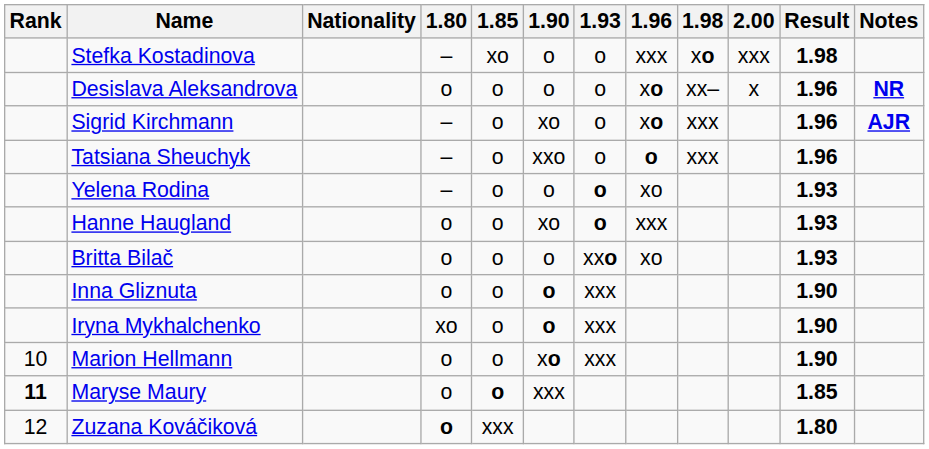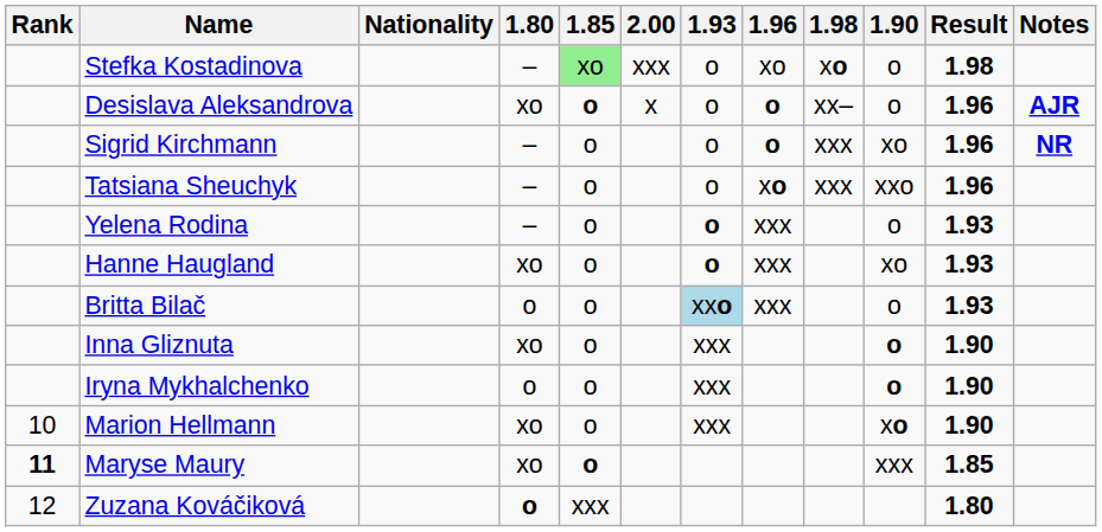 <table class="wikitable sortable" style="text-align:center">
 <tr>
 <th>Rank</th>
 <th>Name</th>
 <th>Nationality</th>
 <th>1.80</th>
 <th>1.85</th>
-<th>1.90</th>
+<th>2.00</th>
 <th>1.93</th>
 <th>1.96</th>
 <th>1.98</th>
-<th>2.00</th>
+<th>1.90</th>
 <th>Result</th>
 <th>Notes</th>
 </tr>
 <tr>
 <td></td>
 <td align="left"><a href='#'>Stefka Kostadinova</a></td>
 <td align=left></td>
 <td>–</td>
+<td style="background: lightgreen;">xo</td>
+<td>xxx</td>
+<td>o</td>
 <td>xo</td>
+<td>x<strong>o</strong></td>
 <td>o</td>
-<td>o</td>
-<td>xxx</td>
-<td>x<strong>o</strong></td>
-<td>xxx</td>
 <td><strong>1.98</strong></td>
 <td></td>
 </tr>
 <tr>
 <td></td>
 <td align="left"><a href='#'>Desislava Aleksandrova</a></td>
 <td align=left></td>
+<td>xo</td>
+<td><strong>o</strong></td>
+<td>x</td>
 <td>o</td>
+<td><strong>o</strong></td>
+<td>xx–</td>
 <td>o</td>
-<td>o</td>
-<td>o</td>
-<td>x<strong>o</strong></td>
-<td>xx–</td>
-<td>x</td>
 <td><strong>1.96</strong></td>
-<td><strong><a href='#'>NR</a></strong></td>
+<td><strong><a href='#'>AJR</a></strong></td>
 </tr>
 <tr>
 <td></td>
 <td align="left"><a href='#'>Sigrid Kirchmann</a></td>
 <td align=left></td>
 <td>–</td>
 <td>o</td>
+<td></td>
+<td>o</td>
+<td><strong>o</strong></td>
+<td>xxx</td>
 <td>xo</td>
-<td>o</td>
-<td>x<strong>o</strong></td>
-<td>xxx</td>
-<td></td>
 <td><strong>1.96</strong></td>
-<td><strong><a href='#'>AJR</a></strong></td>
+<td><strong><a href='#'>NR</a></strong></td>
 </tr>
 <tr>
 <td></td>
 <td align="left"><a href='#'>Tatsiana Sheuchyk</a></td>
 <td align=left></td>
 <td>–</td>
 <td>o</td>
+<td></td>
+<td>o</td>
+<td>x<strong>o</strong></td>
+<td>xxx</td>
 <td>xxo</td>
-<td>o</td>
-<td><strong>o</strong></td>
-<td>xxx</td>
-<td></td>
 <td><strong>1.96</strong></td>
 <td></td>
 </tr>
 <tr>
 <td></td>
 <td align="left"><a href='#'>Yelena Rodina</a></td>
 <td align=left></td>
 <td>–</td>
 <td>o</td>
+<td></td>
+<td><strong>o</strong></td>
+<td>xxx</td>
+<td></td>
 <td>o</td>
-<td><strong>o</strong></td>
-<td>xo</td>
-<td></td>
-<td></td>
 <td><strong>1.93</strong></td>
 <td></td>
 </tr>
 <tr>
 <td></td>
 <td align="left"><a href='#'>Hanne Haugland</a></td>
 <td align=left></td>
+<td>xo</td>
 <td>o</td>
-<td>o</td>
-<td>xo</td>
+<td></td>
 <td><strong>o</strong></td>
 <td>xxx</td>
 <td></td>
-<td></td>
+<td>xo</td>
 <td><strong>1.93</strong></td>
 <td></td>
 </tr>
 <tr>
 <td></td>
 <td align="left"><a href='#'>Britta Bilač</a></td>
 <td align=left></td>
 <td>o</td>
 <td>o</td>
+<td></td>
+<td style="background: lightblue;">xx<strong>o</strong></td>
+<td>xxx</td>
+<td></td>
 <td>o</td>
-<td>xx<strong>o</strong></td>
-<td>xo</td>
-<td></td>
-<td></td>
 <td><strong>1.93</strong></td>
 <td></td>
 </tr>
 <tr>
 <td></td>
 <td align="left"><a href='#'>Inna Gliznuta</a></td>
 <td align=left></td>
+<td>xo</td>
 <td>o</td>
-<td>o</td>
-<td><strong>o</strong></td>
+<td></td>
 <td>xxx</td>
 <td></td>
 <td></td>
-<td></td>
+<td><strong>o</strong></td>
 <td><strong>1.90</strong></td>
 <td></td>
 </tr>
 <tr>
 <td></td>
 <td align="left"><a href='#'>Iryna Mykhalchenko</a></td>
 <td align=left></td>
-<td>xo</td>
 <td>o</td>
-<td><strong>o</strong></td>
+<td>o</td>
+<td></td>
 <td>xxx</td>
 <td></td>
 <td></td>
-<td></td>
+<td><strong>o</strong></td>
 <td><strong>1.90</strong></td>
 <td></td>
 </tr>
 <tr>
 <td>10</td>
 <td align="left"><a href='#'>Marion Hellmann</a></td>
 <td align=left></td>
+<td>xo</td>
 <td>o</td>
-<td>o</td>
-<td>x<strong>o</strong></td>
+<td></td>
 <td>xxx</td>
 <td></td>
 <td></td>
-<td></td>
+<td>x<strong>o</strong></td>
 <td><strong>1.90</strong></td>
 <td></td>
 </tr>
 <tr>
 <td><strong>11</strong></td>
 <td align="left"><a href='#'>Maryse Maury</a></td>
 <td align=left></td>
-<td>o</td>
+<td>xo</td>
 <td><strong>o</strong></td>
-<td>xxx</td>
 <td></td>
 <td></td>
 <td></td>
 <td></td>
+<td>xxx</td>
 <td><strong>1.85</strong></td>
 <td></td>
 </tr>
 <tr>
 <td>12</td>
 <td align="left"><a href='#'>Zuzana Kováčiková</a></td>
 <td align=left></td>
 <td><strong>o</strong></td>
 <td>xxx</td>
 <td></td>
 <td></td>
 <td></td>
 <td></td>
 <td></td>
 <td><strong>1.80</strong></td>
 <td></td>
 </tr>
 </table>
